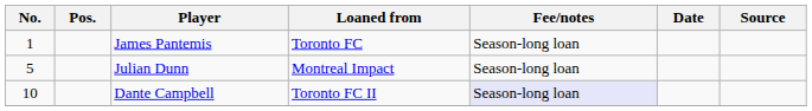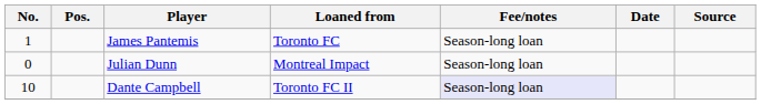 <table class="wikitable sortable" style="width:90%; text-align:center; font-size:95%; text-align:left;">
 <tr>
 <th>No.</th>
 <th>Pos.</th>
 <th>Player</th>
 <th>Loaned from</th>
 <th>Fee/notes</th>
 <th>Date</th>
 <th>Source</th>
 </tr>
 <tr>
 <td align=center>1</td>
 <td align=center></td>
 <td align=Pantemis, James> <a href='#'>James Pantemis</a></td>
 <td> <a href='#'>Toronto FC</a></td>
 <td>Season-long loan</td>
 <td></td>
 <td></td>
 </tr>
 <tr>
-<td align=center>5</td>
+<td align=center>0</td>
 <td align=center></td>
 <td align=Dunn, Julian> <a href='#'>Julian Dunn</a></td>
 <td> <a href='#'>Montreal Impact</a></td>
 <td>Season-long loan</td>
 <td></td>
 <td></td>
 </tr>
 <tr>
 <td align=center>10</td>
 <td align=center></td>
 <td align=Campbell, Dante> <a href='#'>Dante Campbell</a></td>
 <td> <a href='#'>Toronto FC II</a></td>
 <td style="background: lavender;">Season-long loan</td>
 <td></td>
 <td></td>
 </tr>
 <tr>
 </tr>
 </table>
